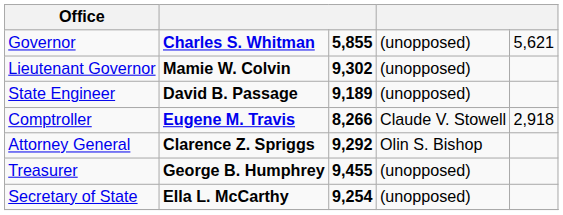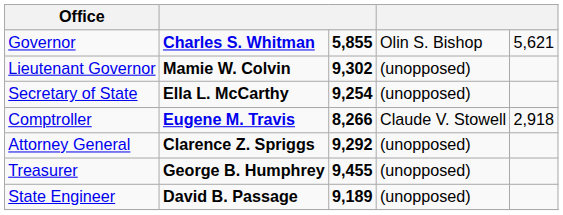 <table class=wikitable>
 <tr bgcolor=lightgrey>
 <th>Office</th>
 <th colspan="2"></th>
 <th colspan="2"></th>
 </tr>
 <tr>
 <td><a href='#'>Governor</a></td>
 <td><strong><a href='#'>Charles S. Whitman</a></strong></td>
 <td align="right"><strong>5,855</strong></td>
-<td>(unopposed)</td>
+<td>Olin S. Bishop</td>
 <td align="right">5,621</td>
 </tr>
 <tr>
 <td><a href='#'>Lieutenant Governor</a></td>
 <td><strong>Mamie W. Colvin</strong></td>
 <td align="right"><strong>9,302</strong></td>
 <td>(unopposed)</td>
 <td align="right"></td>
 </tr>
 <tr>
-<td><a href='#'>State Engineer</a></td>
-<td><strong>David B. Passage</strong></td>
-<td align="right"><strong>9,189</strong></td>
+<td><a href='#'>Secretary of State</a></td>
+<td><strong>Ella L. McCarthy</strong></td>
+<td align="right"><strong>9,254</strong></td>
 <td>(unopposed)</td>
 <td align="right"></td>
 </tr>
 <tr>
 <td><a href='#'>Comptroller</a></td>
 <td><strong><a href='#'>Eugene M. Travis</a></strong></td>
 <td align="right"><strong>8,266</strong></td>
 <td>Claude V. Stowell</td>
 <td align="right">2,918</td>
 </tr>
 <tr>
 <td><a href='#'>Attorney General</a></td>
 <td><strong>Clarence Z. Spriggs</strong></td>
 <td align="right"><strong>9,292</strong></td>
-<td>Olin S. Bishop</td>
+<td>(unopposed)</td>
 <td align="right"></td>
 </tr>
 <tr>
 <td><a href='#'>Treasurer</a></td>
 <td><strong>George B. Humphrey</strong></td>
 <td align="right"><strong>9,455</strong></td>
 <td>(unopposed)</td>
 <td align="right"></td>
 </tr>
 <tr>
-<td><a href='#'>Secretary of State</a></td>
-<td><strong>Ella L. McCarthy</strong></td>
-<td align="right"><strong>9,254</strong></td>
+<td><a href='#'>State Engineer</a></td>
+<td><strong>David B. Passage</strong></td>
+<td align="right"><strong>9,189</strong></td>
 <td>(unopposed)</td>
 <td align="right"></td>
 </tr>
 <tr>
 </tr>
 </table>
